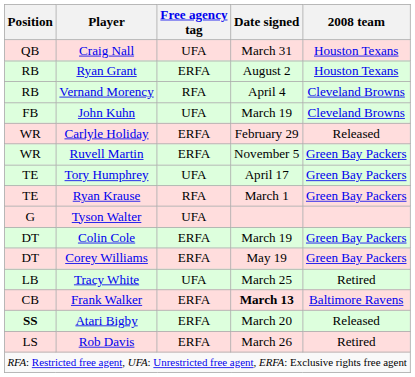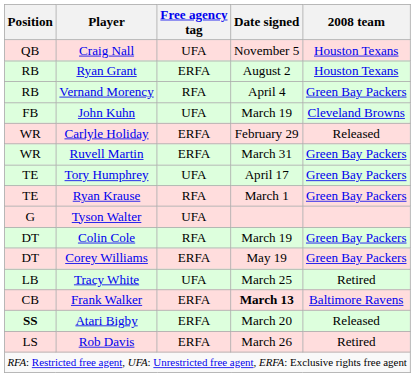 <table class="wikitable">
 <tr>
 <th>Position</th>
 <th>Player</th>
 <th><a href='#'>Free agency</a><br>tag</th>
 <th>Date signed</th>
 <th>2008 team</th>
 </tr>
 <tr style="background:#fdd; text-align:center;">
 <td>QB</td>
 <td><a href='#'>Craig Nall</a></td>
 <td>UFA</td>
-<td>March 31</td>
+<td>November 5</td>
 <td><a href='#'>Houston Texans</a></td>
 </tr>
 <tr style="background:#dfd; text-align:center;">
 <td>RB</td>
 <td><a href='#'>Ryan Grant</a></td>
 <td>ERFA</td>
 <td>August 2</td>
 <td><a href='#'>Houston Texans</a></td>
 </tr>
 <tr style="background:#dfd; text-align:center;">
 <td>RB</td>
 <td><a href='#'>Vernand Morency</a></td>
 <td>RFA</td>
 <td>April 4</td>
-<td><a href='#'>Cleveland Browns</a></td>
+<td><a href='#'>Green Bay Packers</a></td>
 </tr>
 <tr style="background:#dfd; text-align:center;">
 <td>FB</td>
 <td><a href='#'>John Kuhn</a></td>
 <td>UFA</td>
 <td>March 19</td>
 <td><a href='#'>Cleveland Browns</a></td>
 </tr>
 <tr style="background:#fdd; text-align:center;">
 <td>WR</td>
 <td><a href='#'>Carlyle Holiday</a></td>
 <td>ERFA</td>
 <td>February 29</td>
 <td>Released</td>
 </tr>
 <tr style="background:#dfd; text-align:center;">
 <td>WR</td>
 <td><a href='#'>Ruvell Martin</a></td>
 <td>ERFA</td>
-<td>November 5</td>
+<td>March 31</td>
 <td><a href='#'>Green Bay Packers</a></td>
 </tr>
 <tr style="background:#dfd; text-align:center;">
 <td>TE</td>
 <td><a href='#'>Tory Humphrey</a></td>
 <td>UFA</td>
 <td>April 17</td>
 <td><a href='#'>Green Bay Packers</a></td>
 </tr>
 <tr style="background:#fdd; text-align:center;">
 <td>TE</td>
 <td><a href='#'>Ryan Krause</a></td>
 <td>RFA</td>
 <td>March 1</td>
 <td><a href='#'>Green Bay Packers</a></td>
 </tr>
 <tr style="background:#fdd; text-align:center;">
 <td>G</td>
 <td><a href='#'>Tyson Walter</a></td>
 <td>UFA</td>
 <td></td>
 <td></td>
 </tr>
 <tr style="background:#dfd; text-align:center;">
 <td>DT</td>
 <td><a href='#'>Colin Cole</a></td>
-<td>ERFA</td>
+<td>RFA</td>
 <td>March 19</td>
 <td><a href='#'>Green Bay Packers</a></td>
 </tr>
 <tr style="background:#fdd; text-align:center;">
 <td>DT</td>
 <td><a href='#'>Corey Williams</a></td>
 <td>ERFA</td>
 <td>May 19</td>
 <td><a href='#'>Green Bay Packers</a></td>
 </tr>
 <tr style="background:#dfd; text-align:center;">
 <td>LB</td>
 <td><a href='#'>Tracy White</a></td>
 <td>UFA</td>
 <td>March 25</td>
 <td>Retired</td>
 </tr>
 <tr style="background:#fdd; text-align:center;">
 <td>CB</td>
 <td><a href='#'>Frank Walker</a></td>
 <td>ERFA</td>
 <td><strong>March 13</strong></td>
 <td><a href='#'>Baltimore Ravens</a></td>
 </tr>
 <tr style="background:#dfd; text-align:center;">
 <td><strong>SS</strong></td>
 <td><a href='#'>Atari Bigby</a></td>
 <td>ERFA</td>
 <td>March 20</td>
 <td>Released</td>
 </tr>
 <tr style="background:#fdd; text-align:center;">
 <td>LS</td>
 <td><a href='#'>Rob Davis</a></td>
 <td>ERFA</td>
 <td>March 26</td>
 <td>Retired</td>
 </tr>
 <tr>
 <td colspan="5"><small><em>RFA</em>: <a href='#'>Restricted free agent</a>, <em>UFA</em>: <a href='#'>Unrestricted free agent</a>, <em>ERFA</em>: Exclusive rights free agent</small></td>
 </tr>
 </table>
